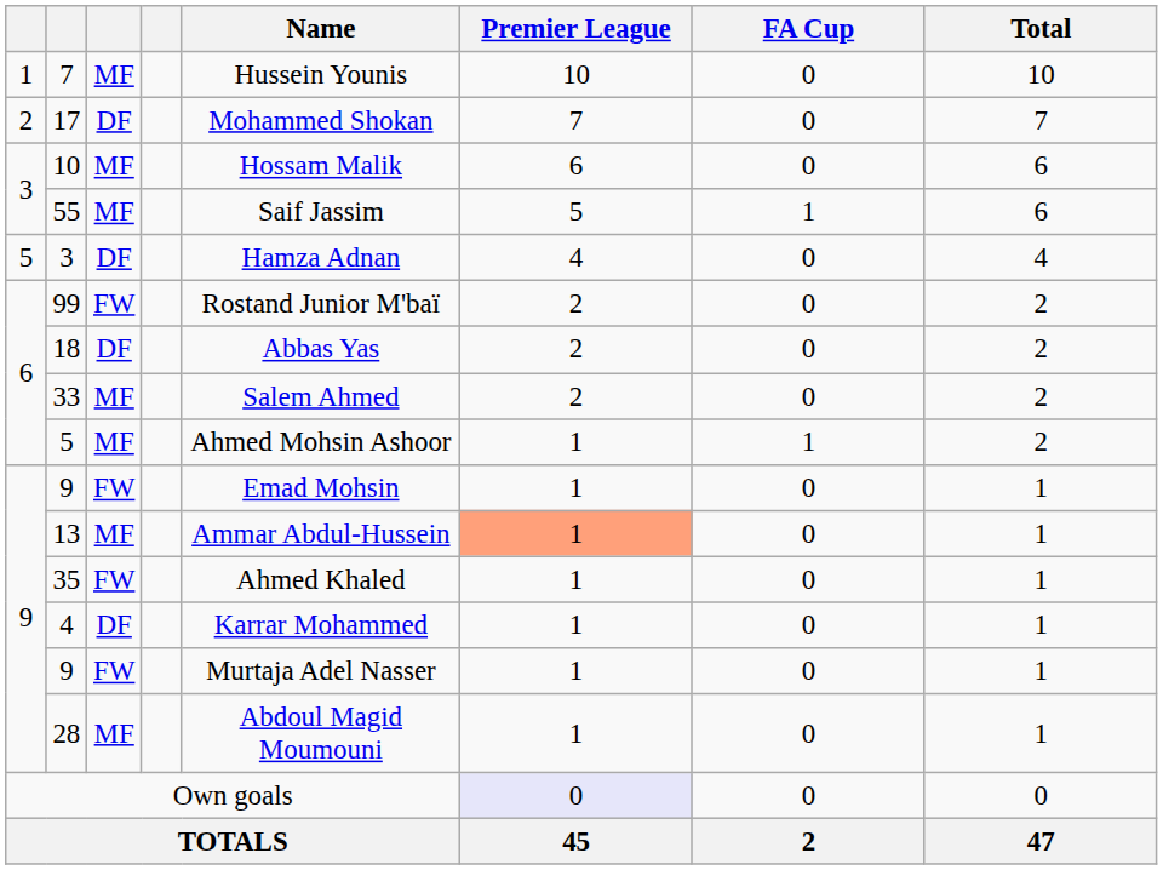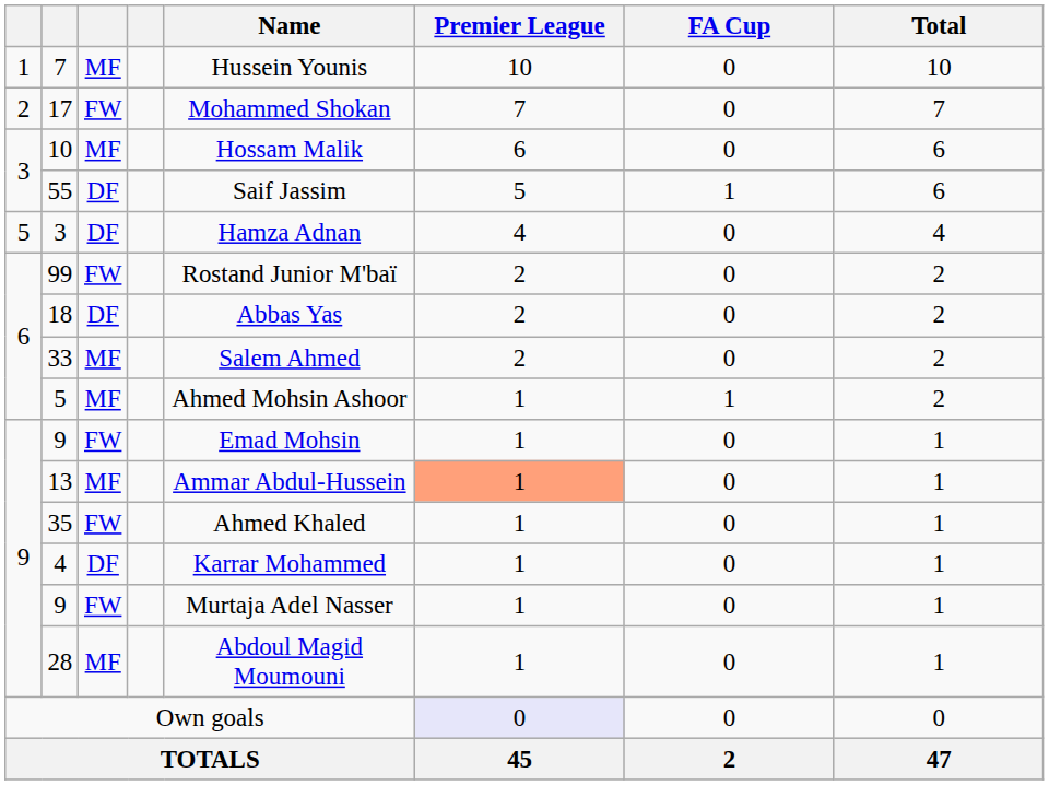 <table class="wikitable" style="font-size: 95%; text-align: center;">
 <tr>
 <th width=15></th>
 <th width=15></th>
 <th width=15></th>
 <th width=15></th>
 <th width=145>Name</th>
 <th width=120><a href='#'>Premier League</a></th>
 <th width=120><a href='#'>FA Cup</a></th>
 <th width=120>Total</th>
 </tr>
 <tr>
 <td rowspan="1">1</td>
 <td>7</td>
 <td><a href='#'>MF</a></td>
 <td></td>
 <td>Hussein Younis</td>
 <td>10</td>
 <td>0</td>
 <td>10</td>
 </tr>
 <tr>
 <td rowspan="1">2</td>
 <td>17</td>
-<td><a href='#'>DF</a></td>
+<td><a href='#'>FW</a></td>
 <td></td>
 <td><a href='#'>Mohammed Shokan</a></td>
 <td>7</td>
 <td>0</td>
 <td>7</td>
 </tr>
 <tr>
 <td rowspan="2">3</td>
 <td>10</td>
 <td><a href='#'>MF</a></td>
 <td></td>
 <td><a href='#'>Hossam Malik</a></td>
 <td>6</td>
 <td>0</td>
 <td>6</td>
 </tr>
 <tr>
 <td>55</td>
-<td><a href='#'>MF</a></td>
+<td><a href='#'>DF</a></td>
 <td></td>
 <td>Saif Jassim</td>
 <td>5</td>
 <td>1</td>
 <td>6</td>
 </tr>
 <tr>
 <td rowspan="1">5</td>
 <td>3</td>
 <td><a href='#'>DF</a></td>
 <td></td>
 <td><a href='#'>Hamza Adnan</a></td>
 <td>4</td>
 <td>0</td>
 <td>4</td>
 </tr>
 <tr>
 <td rowspan="4">6</td>
 <td>99</td>
 <td><a href='#'>FW</a></td>
 <td></td>
 <td>Rostand Junior M'baï</td>
 <td>2</td>
 <td>0</td>
 <td>2</td>
 </tr>
 <tr>
 <td>18</td>
 <td><a href='#'>DF</a></td>
 <td></td>
 <td><a href='#'>Abbas Yas</a></td>
 <td>2</td>
 <td>0</td>
 <td>2</td>
 </tr>
 <tr>
 <td>33</td>
 <td><a href='#'>MF</a></td>
 <td></td>
 <td><a href='#'>Salem Ahmed</a></td>
 <td>2</td>
 <td>0</td>
 <td>2</td>
 </tr>
 <tr>
 <td>5</td>
 <td><a href='#'>MF</a></td>
 <td></td>
 <td>Ahmed Mohsin Ashoor</td>
 <td>1</td>
 <td>1</td>
 <td>2</td>
 </tr>
 <tr>
 <td rowspan="6">9</td>
 <td>9</td>
 <td><a href='#'>FW</a></td>
 <td></td>
 <td><a href='#'>Emad Mohsin</a></td>
 <td>1</td>
 <td>0</td>
 <td>1</td>
 </tr>
 <tr>
 <td>13</td>
 <td><a href='#'>MF</a></td>
 <td></td>
 <td><a href='#'>Ammar Abdul-Hussein</a></td>
 <td style="background: lightsalmon;">1</td>
 <td>0</td>
 <td>1</td>
 </tr>
 <tr>
 <td>35</td>
 <td><a href='#'>FW</a></td>
 <td></td>
 <td>Ahmed Khaled</td>
 <td>1</td>
 <td>0</td>
 <td>1</td>
 </tr>
 <tr>
 <td>4</td>
 <td><a href='#'>DF</a></td>
 <td></td>
 <td><a href='#'>Karrar Mohammed</a></td>
 <td>1</td>
 <td>0</td>
 <td>1</td>
 </tr>
 <tr>
 <td>9</td>
 <td><a href='#'>FW</a></td>
 <td></td>
 <td>Murtaja Adel Nasser</td>
 <td>1</td>
 <td>0</td>
 <td>1</td>
 </tr>
 <tr>
 <td>28</td>
 <td><a href='#'>MF</a></td>
 <td></td>
 <td><a href='#'>Abdoul Magid Moumouni</a></td>
 <td>1</td>
 <td>0</td>
 <td>1</td>
 </tr>
 <tr>
 <td colspan="5">Own goals</td>
 <td style="background: lavender;">0</td>
 <td>0</td>
 <td>0</td>
 </tr>
 <tr>
 <th colspan="5">TOTALS</th>
 <th>45</th>
 <th>2</th>
 <th>47</th>
 </tr>
 </table>
